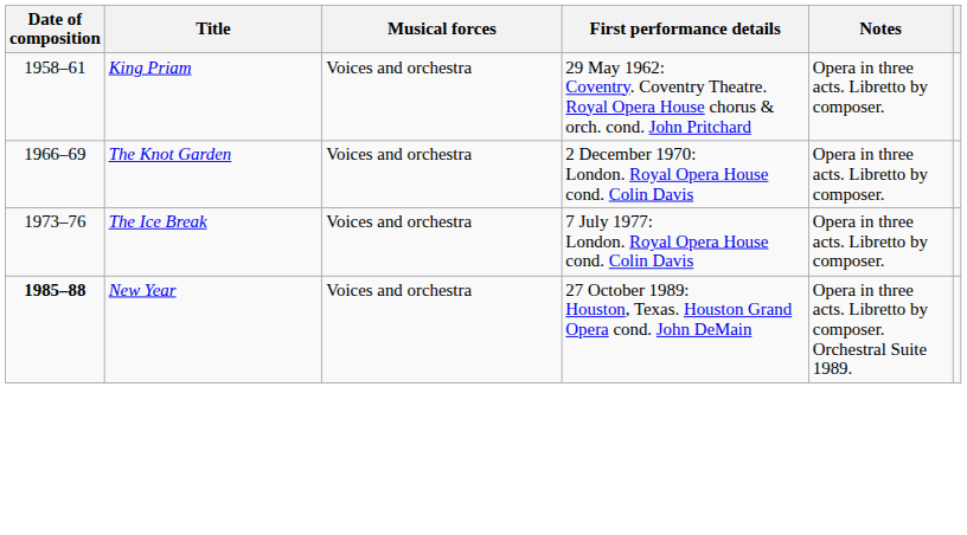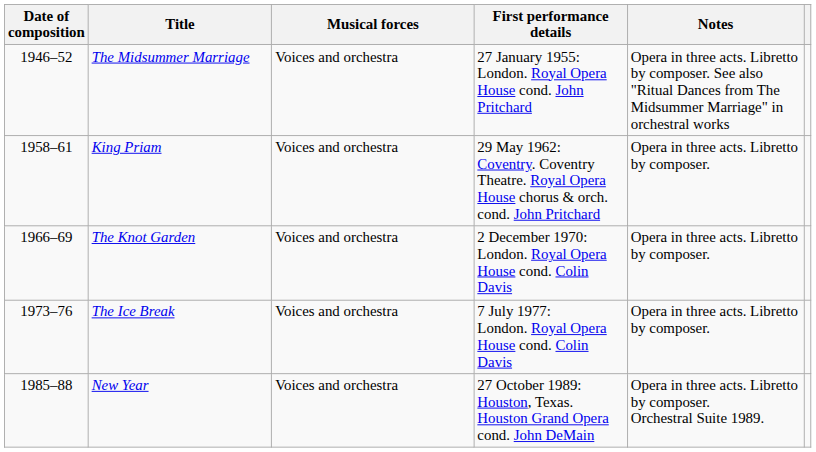 <table Class = "wikitable sortable">
 <tr>
 <th width="60">Date of composition</th>
 <th width="190">Title</th>
 <th width="210">Musical forces</th>
 <th>First performance details</th>
 <th class="unsortable">Notes</th>
 <th scope="col" class="unsortable"></th>
+</tr>
+<tr valign="top">
+<td align= "center">1946–52</td>
+<td><em><a href='#'>The Midsummer Marriage</a></em></td>
+<td>Voices and orchestra</td>
+<td>27 January 1955:<br> London. <a href='#'>Royal Opera House</a> cond. <a href='#'>John Pritchard</a></td>
+<td>Opera in three acts. Libretto by composer. See also "Ritual Dances from The Midsummer Marriage" in orchestral works</td>
+<td></td>
 </tr>
 <tr valign="top">
 <td align= "center">1958–61</td>
 <td><em><a href='#'>King Priam</a></em></td>
 <td>Voices and orchestra</td>
 <td>29 May 1962:<br> <a href='#'>Coventry</a>. Coventry Theatre. <a href='#'>Royal Opera House</a> chorus & orch. cond. <a href='#'>John Pritchard</a></td>
 <td>Opera in three acts. Libretto by composer.</td>
 <td></td>
 </tr>
 <tr valign="top">
 <td align= "center">1966–69</td>
 <td><em><a href='#'>The Knot Garden</a></em></td>
 <td>Voices and orchestra</td>
 <td>2 December 1970:<br> London. <a href='#'>Royal Opera House</a> cond. <a href='#'>Colin Davis</a></td>
 <td>Opera in three acts. Libretto by composer.</td>
 <td></td>
 </tr>
 <tr valign="top">
 <td align= "center">1973–76</td>
 <td><em><a href='#'>The Ice Break</a></em></td>
 <td>Voices and orchestra</td>
 <td>7 July 1977:<br> London. <a href='#'>Royal Opera House</a> cond. <a href='#'>Colin Davis</a></td>
 <td>Opera in three acts. Libretto by composer.</td>
 <td></td>
 </tr>
 <tr valign="top">
-<td align= "center"><strong>1985–88</strong></td>
+<td align= "center">1985–88</td>
 <td><em><a href='#'>New Year</a></em></td>
 <td>Voices and orchestra</td>
 <td>27 October 1989:<br> <a href='#'>Houston</a>, Texas. <a href='#'>Houston Grand Opera</a> cond. <a href='#'>John DeMain</a></td>
 <td>Opera in three acts. Libretto by composer.<br>Orchestral Suite 1989.</td>
 <td></td>
 </tr>
 </table>
